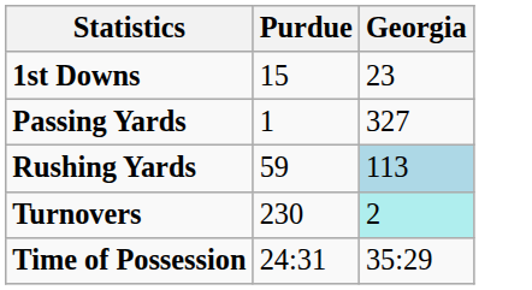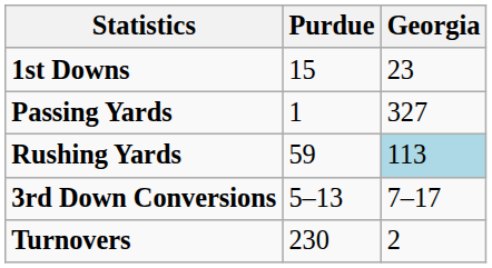 <table class="wikitable">
 <tr>
 <th>Statistics</th>
 <th>Purdue</th>
 <th>Georgia</th>
 </tr>
 <tr>
 <td><strong>1st Downs</strong></td>
 <td>15</td>
 <td>23</td>
 </tr>
 <tr>
 <td><strong>Passing Yards</strong></td>
 <td>1</td>
 <td>327</td>
 </tr>
 <tr>
 <td><strong>Rushing Yards</strong></td>
 <td>59</td>
 <td style="background: lightblue;">113</td>
 </tr>
 <tr>
+<td><strong>3rd Down Conversions</strong></td>
+<td>5–13</td>
+<td>7–17</td>
+</tr>
+<tr>
 <td><strong>Turnovers</strong></td>
 <td>230</td>
-<td style="background: paleturquoise;">2</td>
-</tr>
-<tr>
-<td><strong>Time of Possession</strong></td>
-<td>24:31</td>
-<td>35:29</td>
+<td>2</td>
 </tr>
 </table>
